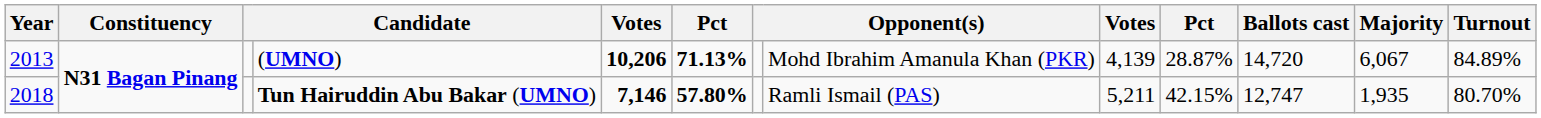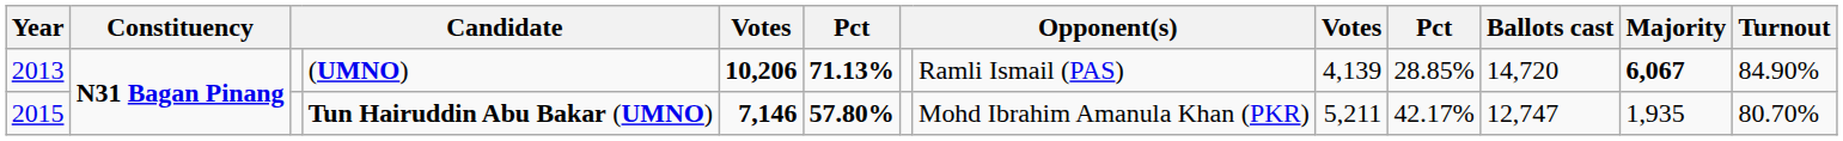 <table class="wikitable" style="margin:0.5em ; font-size:95%">
 <tr>
 <th>Year</th>
 <th>Constituency</th>
 <th colspan=2>Candidate</th>
 <th>Votes</th>
 <th>Pct</th>
 <th colspan=2>Opponent(s)</th>
 <th>Votes</th>
 <th>Pct</th>
 <th>Ballots cast</th>
 <th>Majority</th>
 <th>Turnout</th>
 </tr>
 <tr>
 <td><a href='#'>2013</a></td>
 <td rowspan=2><strong>N31 <a href='#'>Bagan Pinang</a></strong></td>
 <td></td>
 <td> (<a href='#'><strong>UMNO</strong></a>)</td>
 <td align="right"><strong>10,206</strong></td>
 <td><strong>71.13%</strong></td>
 <td></td>
-<td>Mohd Ibrahim Amanula Khan (<a href='#'>PKR</a>)</td>
+<td>Ramli Ismail (<a href='#'>PAS</a>)</td>
 <td align="right">4,139</td>
-<td>28.87%</td>
+<td>28.85%</td>
 <td>14,720</td>
-<td>6,067</td>
-<td>84.89%</td>
+<td><strong>6,067</strong></td>
+<td>84.90%</td>
 </tr>
 <tr>
-<td><a href='#'>2018</a></td>
+<td><a href='#'>2015</a></td>
 <td></td>
 <td><strong>Tun Hairuddin Abu Bakar</strong> (<a href='#'><strong>UMNO</strong></a>)</td>
 <td align="right"><strong>7,146</strong></td>
 <td><strong>57.80%</strong></td>
 <td></td>
-<td>Ramli Ismail (<a href='#'>PAS</a>)</td>
+<td>Mohd Ibrahim Amanula Khan (<a href='#'>PKR</a>)</td>
 <td align="right">5,211</td>
-<td>42.15%</td>
+<td>42.17%</td>
 <td>12,747</td>
 <td>1,935</td>
 <td>80.70%</td>
 </tr>
 </table>
